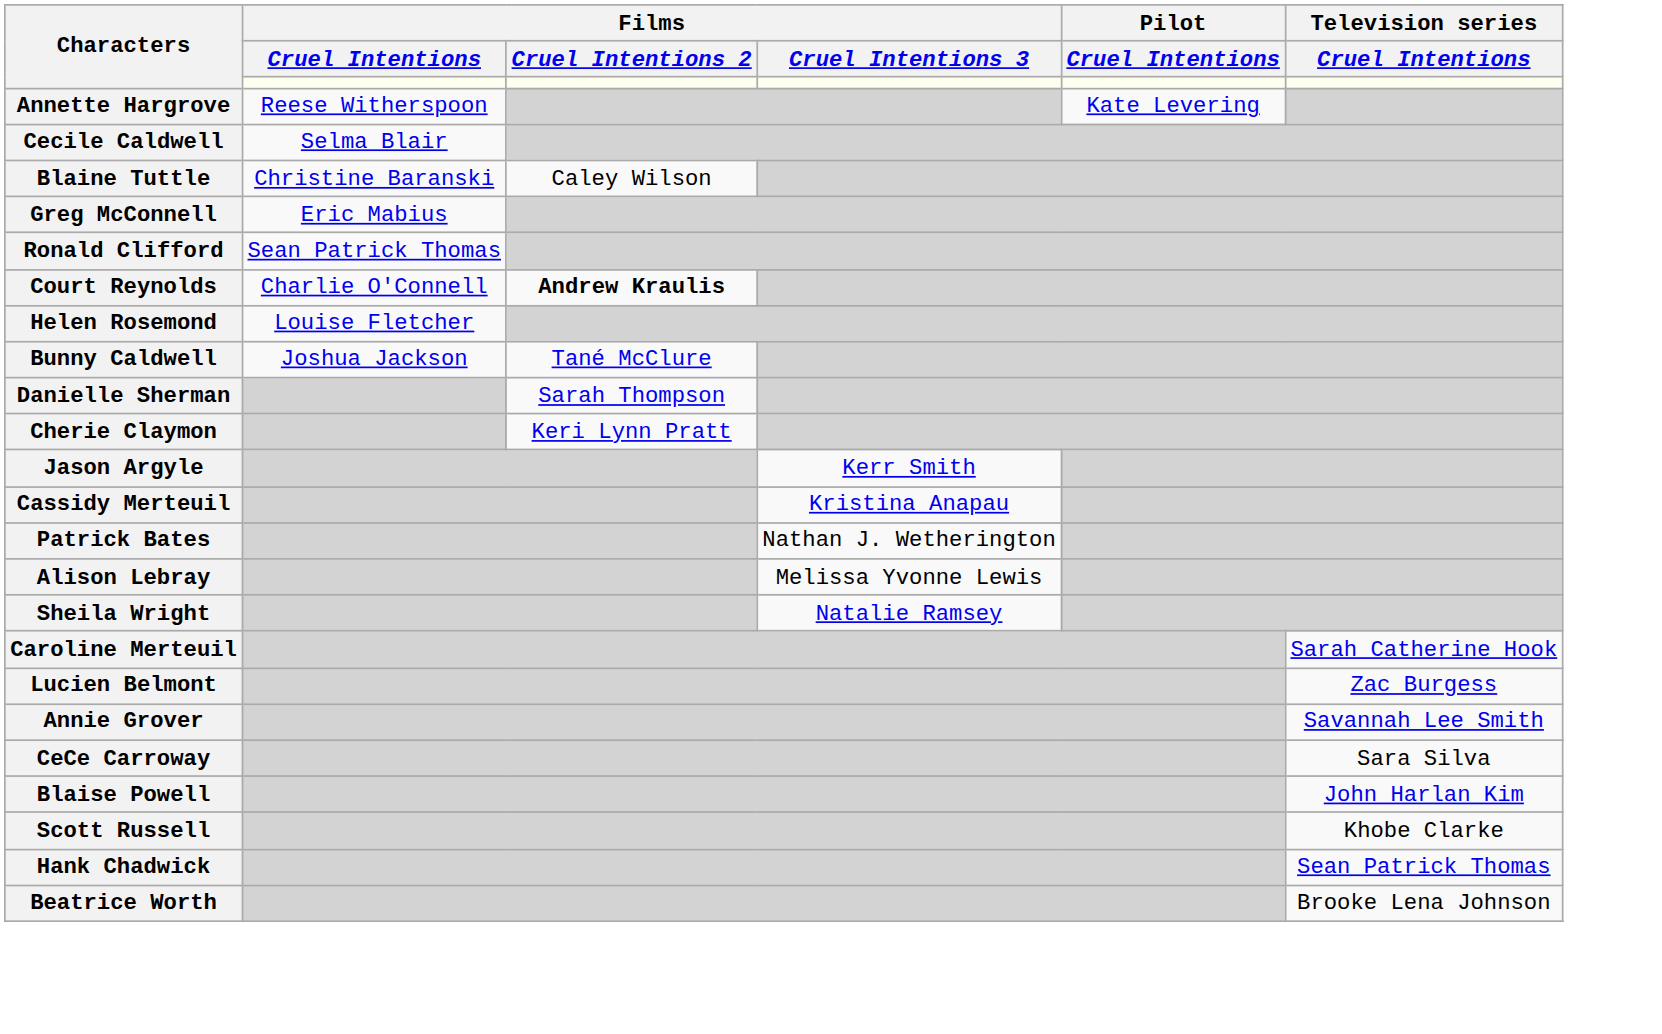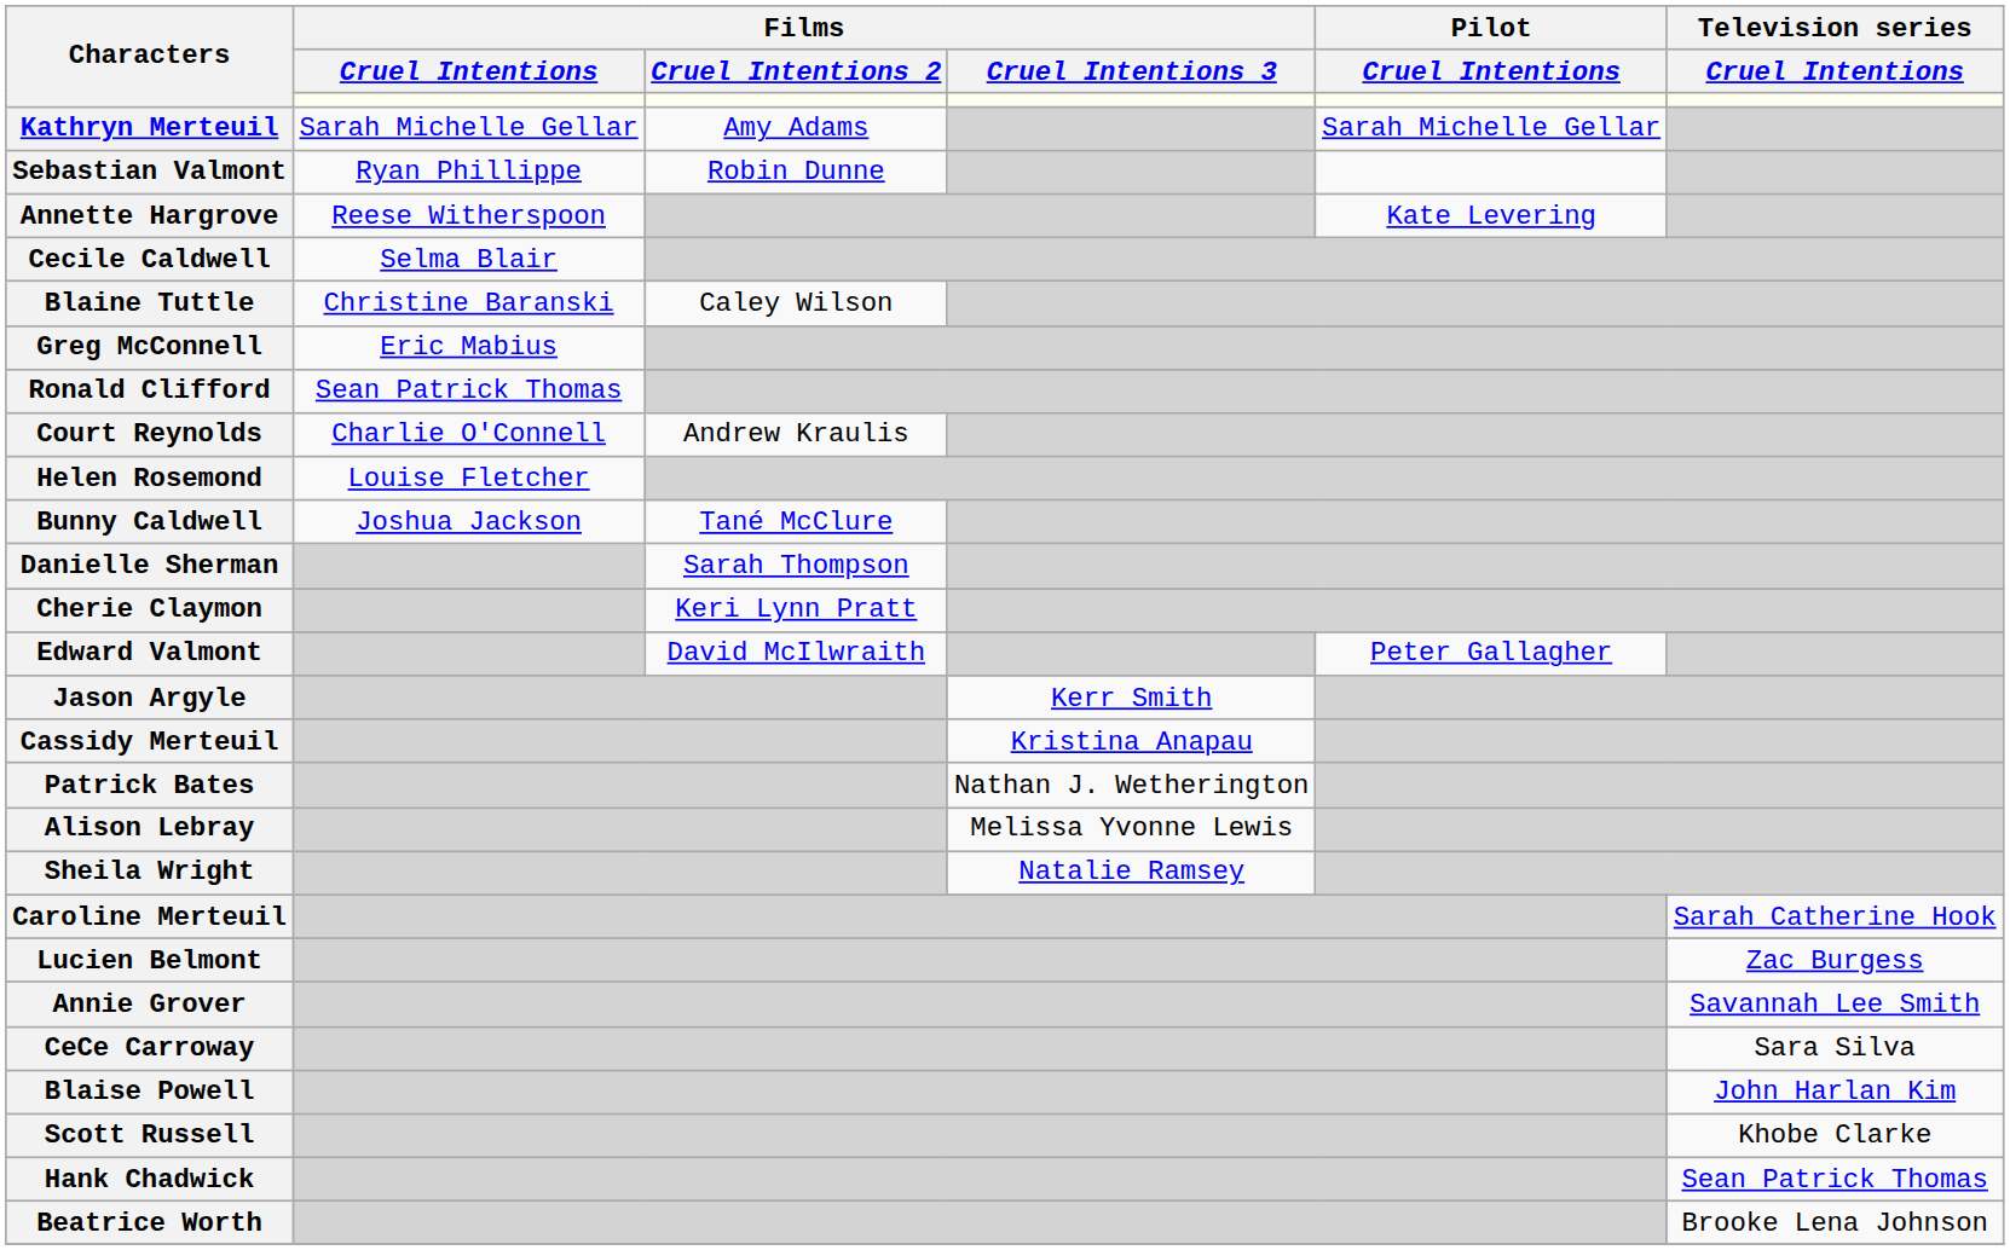 <table class="wikitable"  style="text-align:center;">
 <tr>
 <th rowspan="3">Characters</th>
 <th colspan="3">Films</th>
 <th>Pilot</th>
 <th>Television series</th>
 </tr>
 <tr>
 <th><em><a href='#'>Cruel Intentions</a></em></th>
 <th><em><a href='#'>Cruel Intentions 2</a></em></th>
 <th><em><a href='#'>Cruel Intentions 3</a></em></th>
 <th><em><a href='#'>Cruel Intentions</a></em></th>
 <th><em><a href='#'>Cruel Intentions</a></em></th>
 </tr>
 <tr>
 <th style="background:ivory;"></th>
 <th style="background:ivory;"></th>
 <th style="background:ivory;"></th>
 <th style="background:ivory;"></th>
 <th style="background:ivory;"></th>
+</tr>
+<tr>
+<th><a href='#'>Kathryn Merteuil</a></th>
+<td><a href='#'>Sarah Michelle Gellar</a></td>
+<td><a href='#'>Amy Adams</a></td>
+<td style="background:lightgrey;"> </td>
+<td><a href='#'>Sarah Michelle Gellar</a></td>
+<td style="background:lightgrey;"> </td>
+</tr>
+<tr>
+<th>Sebastian Valmont</th>
+<td><a href='#'>Ryan Phillippe</a></td>
+<td><a href='#'>Robin Dunne</a></td>
+<td style="background:lightgrey;"> </td>
+<td></td>
+<td style="background:lightgrey;"> </td>
 </tr>
 <tr>
 <th>Annette Hargrove</th>
 <td><a href='#'>Reese Witherspoon</a></td>
 <td colspan="2" style="background:lightgrey;"> </td>
 <td><a href='#'>Kate Levering</a></td>
 <td style="background:lightgrey;"> </td>
 </tr>
 <tr>
 <th>Cecile Caldwell</th>
 <td><a href='#'>Selma Blair</a></td>
 <td colspan="4" style="background:lightgrey;"> </td>
 </tr>
 <tr>
 <th>Blaine Tuttle</th>
 <td><a href='#'>Christine Baranski</a></td>
 <td>Caley Wilson</td>
 <td colspan="3" style="background:lightgrey;"> </td>
 </tr>
 <tr>
 <th>Greg McConnell</th>
 <td><a href='#'>Eric Mabius</a></td>
 <td colspan="4" style="background:lightgrey;"> </td>
 </tr>
 <tr>
 <th>Ronald Clifford</th>
 <td><a href='#'>Sean Patrick Thomas</a></td>
 <td colspan="4" style="background:lightgrey;"> </td>
 </tr>
 <tr>
 <th>Court Reynolds</th>
 <td><a href='#'>Charlie O'Connell</a></td>
-<td><strong>Andrew Kraulis</strong></td>
+<td>Andrew Kraulis</td>
 <td colspan="3" style="background:lightgrey;"> </td>
 </tr>
 <tr>
 <th>Helen Rosemond</th>
 <td><a href='#'>Louise Fletcher</a></td>
 <td colspan="4" style="background:lightgrey;"> </td>
 </tr>
 <tr>
 <th>Bunny Caldwell</th>
 <td><a href='#'>Joshua Jackson</a></td>
 <td><a href='#'>Tané McClure</a></td>
 <td colspan="3" style="background:lightgrey;"> </td>
 </tr>
 <tr>
 <th>Danielle Sherman</th>
 <td style="background:lightgrey;"> </td>
 <td><a href='#'>Sarah Thompson</a></td>
 <td colspan="3" style="background:lightgrey;"> </td>
 </tr>
 <tr>
 <th>Cherie Claymon</th>
 <td style="background:lightgrey;"> </td>
 <td><a href='#'>Keri Lynn Pratt</a></td>
 <td colspan="3" style="background:lightgrey;"> </td>
+</tr>
+<tr>
+<th>Edward Valmont</th>
+<td style="background:lightgrey;"> </td>
+<td><a href='#'>David McIlwraith</a></td>
+<td style="background:lightgrey;"> </td>
+<td><a href='#'>Peter Gallagher</a></td>
+<td style="background:lightgrey;"> </td>
 </tr>
 <tr>
 <th>Jason Argyle</th>
 <td colspan="2" style="background:lightgrey;"> </td>
 <td><a href='#'>Kerr Smith</a></td>
 <td colspan="2" style="background:lightgrey;"> </td>
 </tr>
 <tr>
 <th>Cassidy Merteuil</th>
 <td colspan="2" style="background:lightgrey;"> </td>
 <td><a href='#'>Kristina Anapau</a></td>
 <td colspan="2" style="background:lightgrey;"> </td>
 </tr>
 <tr>
 <th>Patrick Bates</th>
 <td colspan="2" style="background:lightgrey;"> </td>
 <td>Nathan J. Wetherington</td>
 <td colspan="2" style="background:lightgrey;"> </td>
 </tr>
 <tr>
 <th>Alison Lebray</th>
 <td colspan="2" style="background:lightgrey;"> </td>
 <td>Melissa Yvonne Lewis</td>
 <td colspan="2" style="background:lightgrey;"> </td>
 </tr>
 <tr>
 <th>Sheila Wright</th>
 <td colspan="2" style="background:lightgrey;"> </td>
 <td><a href='#'>Natalie Ramsey</a></td>
 <td colspan="2" style="background:lightgrey;"> </td>
 </tr>
 <tr>
 <th>Caroline Merteuil</th>
 <td colspan="4" style="background:lightgrey;"> </td>
 <td><a href='#'>Sarah Catherine Hook</a></td>
 </tr>
 <tr>
 <th>Lucien Belmont</th>
 <td colspan="4" style="background:lightgrey;"> </td>
 <td><a href='#'>Zac Burgess</a></td>
 </tr>
 <tr>
 <th>Annie Grover</th>
 <td colspan="4" style="background:lightgrey;"> </td>
 <td><a href='#'>Savannah Lee Smith</a></td>
 </tr>
 <tr>
 <th>CeCe Carroway</th>
 <td colspan="4" style="background:lightgrey;"> </td>
 <td>Sara Silva</td>
 </tr>
 <tr>
 <th>Blaise Powell</th>
 <td colspan="4" style="background:lightgrey;"> </td>
 <td><a href='#'>John Harlan Kim</a></td>
 </tr>
 <tr>
 <th>Scott Russell</th>
 <td colspan="4" style="background:lightgrey;"> </td>
 <td>Khobe Clarke</td>
 </tr>
 <tr>
 <th>Hank Chadwick</th>
 <td colspan="4" style="background:lightgrey;"> </td>
 <td><a href='#'>Sean Patrick Thomas</a></td>
 </tr>
 <tr>
 <th>Beatrice Worth</th>
 <td colspan="4" style="background:lightgrey;"> </td>
 <td>Brooke Lena Johnson</td>
 </tr>
 <tr>
 </tr>
 </table>
